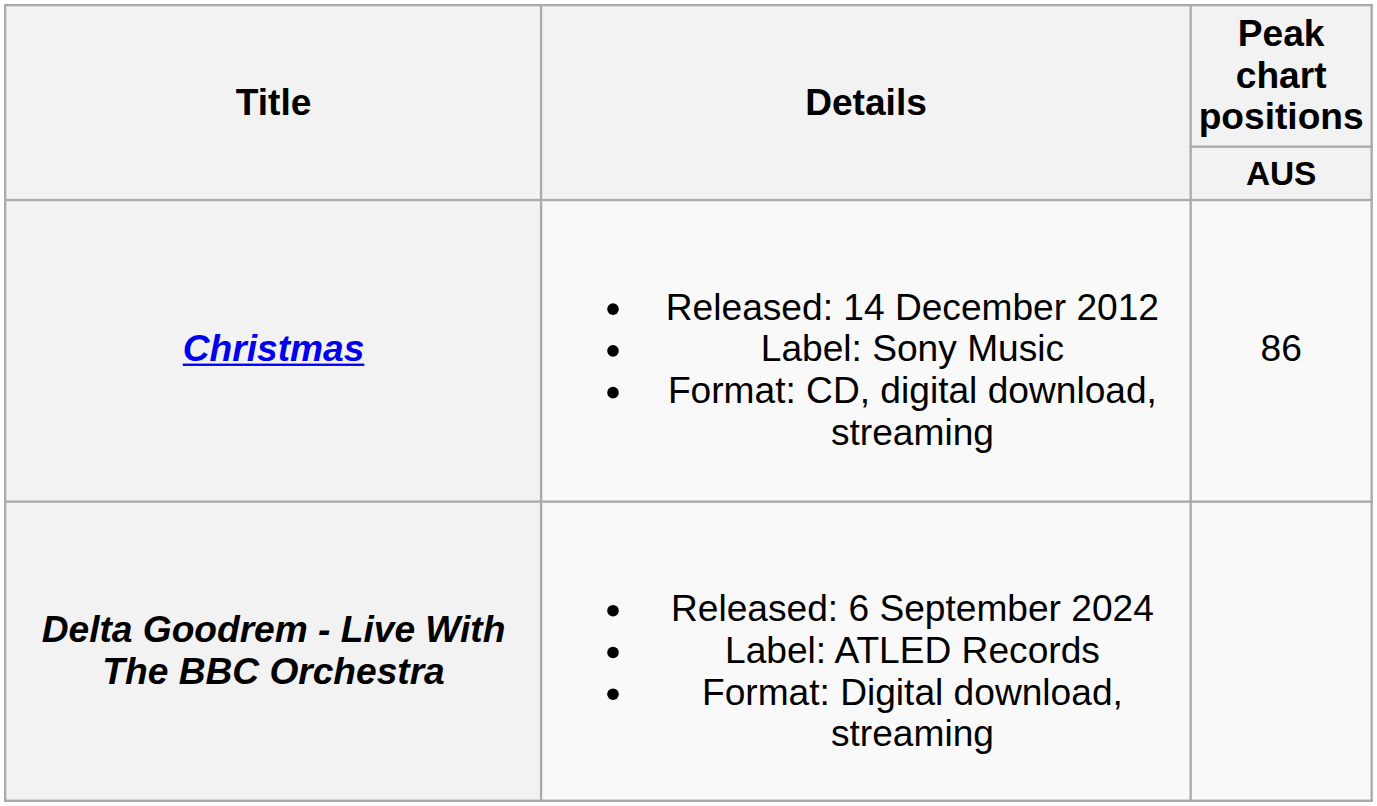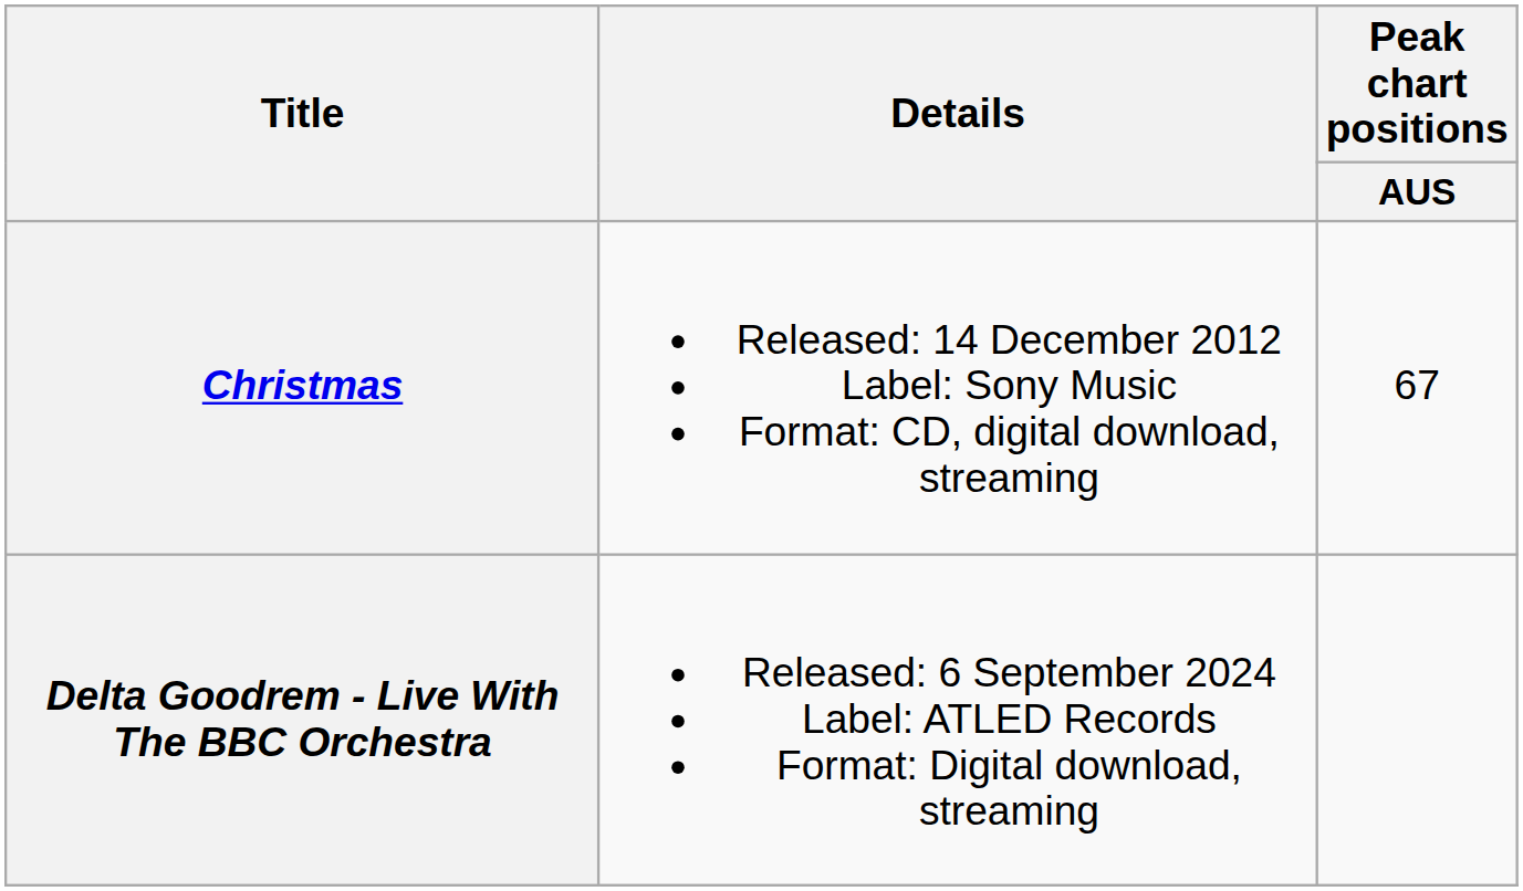 <table class="wikitable plainrowheaders" style="text-align:center;">
 <tr>
 <th scope="col" rowspan="2" style="width:14em;">Title</th>
 <th scope="col" rowspan="2" style="width:17em;">Details</th>
 <th scope="col">Peak chart positions</th>
 </tr>
 <tr>
 <th scope="col" style="width:3em;font-size:90%;">AUS<br></th>
 </tr>
 <tr>
 <th scope="row"><em><a href='#'>Christmas</a></em></th>
 <td><br><ul><li>Released: 14 December 2012</li><li>Label: Sony Music</li><li>Format: CD, digital download, streaming</li></ul></td>
-<td>86</td>
+<td>67</td>
 </tr>
 <tr>
 <th scope="row"><em>Delta Goodrem - Live With The BBC Orchestra</em></th>
 <td><br><ul><li>Released: 6 September 2024</li><li>Label: ATLED Records</li><li>Format: Digital download, streaming</li></ul></td>
 <td></td>
 </tr>
 <tr>
 </tr>
 </table>
